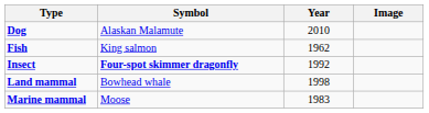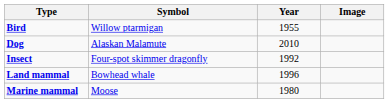 <table class="wikitable">
 <tr>
 <th width="20%">Type</th>
 <th width="40%">Symbol</th>
 <th width="15%">Year</th>
 <th width="15%">Image</th>
 </tr>
 <tr>
+<td><strong><a href='#'>Bird</a></strong></td>
+<td><a href='#'>Willow ptarmigan</a></td>
+<td align="center">1955</td>
+<td align="center"></td>
+</tr>
+<tr>
 <td><strong><a href='#'>Dog</a></strong></td>
 <td><a href='#'>Alaskan Malamute</a></td>
 <td align="center">2010</td>
 <td align="center"></td>
 </tr>
 <tr>
-<td><strong><a href='#'>Fish</a></strong></td>
-<td><a href='#'>King salmon</a></td>
-<td align="center">1962</td>
-<td align="center"></td>
-</tr>
-<tr>
 <td><strong><a href='#'>Insect</a></strong></td>
-<td><strong><a href='#'>Four-spot skimmer dragonfly</a></strong></td>
+<td><a href='#'>Four-spot skimmer dragonfly</a></td>
 <td align="center">1992</td>
 <td align="center"></td>
 </tr>
 <tr>
 <td><strong><a href='#'>Land mammal</a></strong></td>
 <td><a href='#'>Bowhead whale</a></td>
-<td align="center">1998</td>
+<td align="center">1996</td>
 <td align="center"></td>
 </tr>
 <tr>
 <td><strong><a href='#'>Marine mammal</a></strong></td>
 <td><a href='#'>Moose</a></td>
-<td align="center">1983</td>
+<td align="center">1980</td>
 <td align="center"></td>
 </tr>
 </table>
